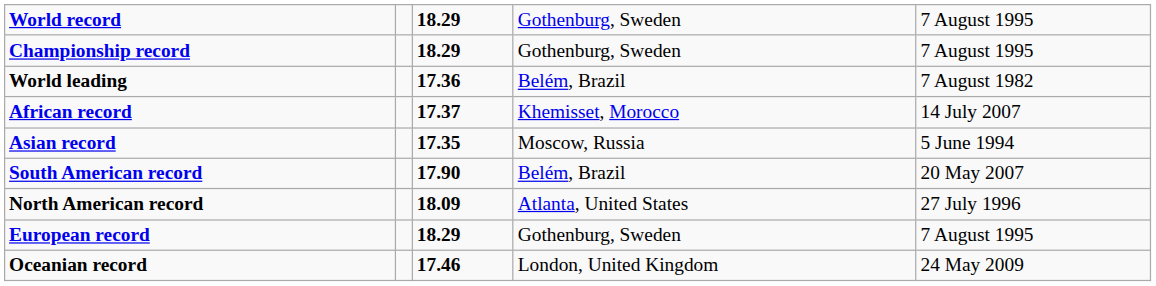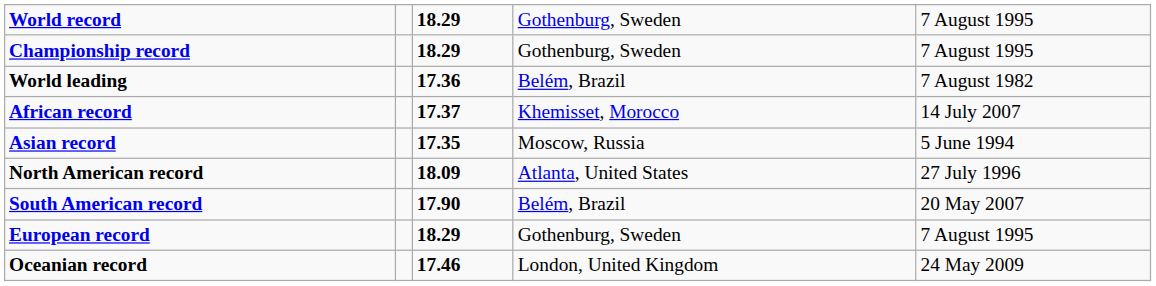 <table class="wikitable" width=75%>
 <tr>
 <td><strong><a href='#'>World record</a></strong></td>
 <td></td>
 <td><strong>18.29</strong></td>
 <td><a href='#'>Gothenburg</a>, Sweden</td>
 <td>7 August 1995</td>
 </tr>
 <tr>
 <td><strong><a href='#'>Championship record</a></strong></td>
 <td></td>
 <td><strong>18.29</strong></td>
 <td>Gothenburg, Sweden</td>
 <td>7 August 1995</td>
 </tr>
 <tr>
 <td><strong>World leading</strong></td>
 <td></td>
 <td><strong>17.36</strong></td>
 <td><a href='#'>Belém</a>, Brazil</td>
 <td>7 August 1982</td>
 </tr>
 <tr>
 <td><strong><a href='#'>African record</a></strong></td>
 <td></td>
 <td><strong>17.37</strong></td>
 <td><a href='#'>Khemisset</a>, <a href='#'>Morocco</a></td>
 <td>14 July 2007</td>
 </tr>
 <tr>
 <td><strong><a href='#'>Asian record</a></strong></td>
 <td></td>
 <td><strong>17.35</strong></td>
 <td>Moscow, Russia</td>
 <td>5 June 1994</td>
 </tr>
 <tr>
+<td><strong>North American record</strong></td>
+<td></td>
+<td><strong>18.09</strong></td>
+<td><a href='#'>Atlanta</a>, United States</td>
+<td>27 July 1996</td>
+</tr>
+<tr>
 <td><strong><a href='#'>South American record</a></strong></td>
 <td></td>
 <td><strong>17.90</strong></td>
 <td><a href='#'>Belém</a>, Brazil</td>
 <td>20 May 2007</td>
-</tr>
-<tr>
-<td><strong>North American record</strong></td>
-<td></td>
-<td><strong>18.09</strong></td>
-<td><a href='#'>Atlanta</a>, United States</td>
-<td>27 July 1996</td>
 </tr>
 <tr>
 <td><strong><a href='#'>European record</a></strong></td>
 <td></td>
 <td><strong>18.29</strong></td>
 <td>Gothenburg, Sweden</td>
 <td>7 August 1995</td>
 </tr>
 <tr>
 <td><strong>Oceanian record</strong></td>
 <td></td>
 <td><strong>17.46</strong></td>
 <td>London, United Kingdom</td>
 <td>24 May 2009</td>
 </tr>
 </table>
